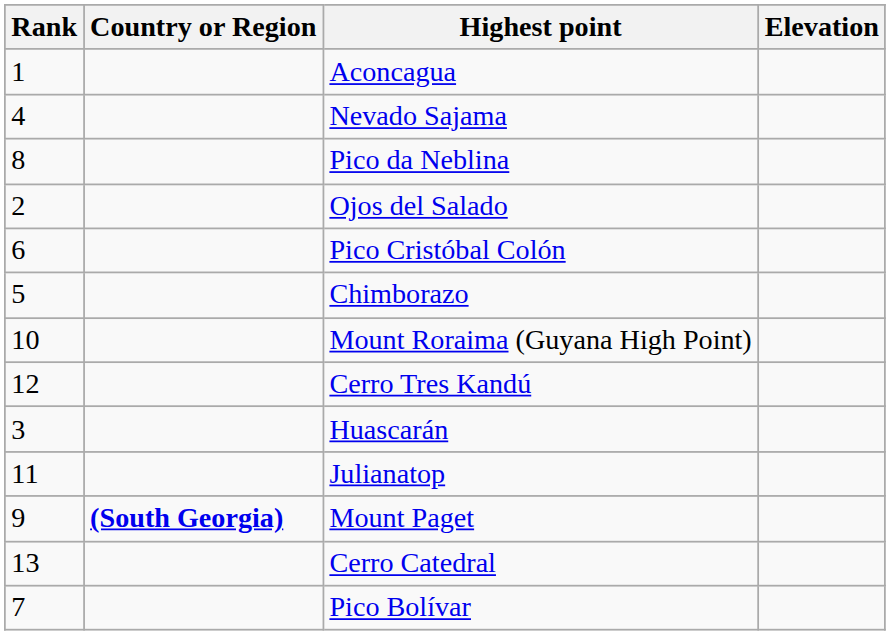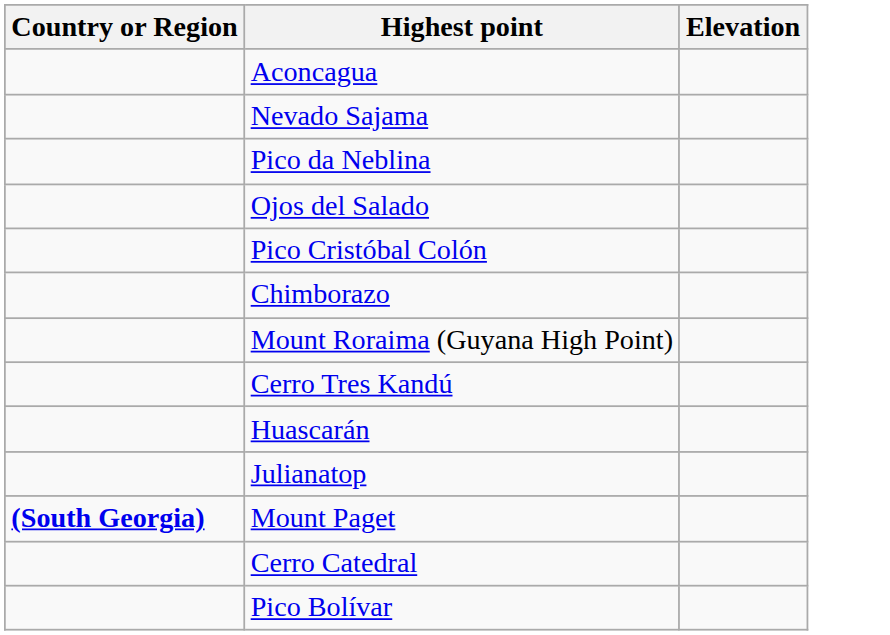 <table class="wikitable sortable">
 <tr>
-<th>Rank</th>
 <th>Country or Region</th>
 <th>Highest point</th>
 <th data-sort-type="number">Elevation</th>
 </tr>
 <tr>
-<td>1</td>
 <td></td>
 <td><a href='#'>Aconcagua</a></td>
 <td></td>
 </tr>
 <tr>
-<td>4</td>
 <td></td>
 <td><a href='#'>Nevado Sajama</a></td>
 <td></td>
 </tr>
 <tr>
-<td>8</td>
 <td></td>
 <td><a href='#'>Pico da Neblina</a></td>
 <td></td>
 </tr>
 <tr>
-<td>2</td>
 <td></td>
 <td><a href='#'>Ojos del Salado</a></td>
 <td></td>
 </tr>
 <tr>
-<td>6</td>
 <td></td>
 <td><a href='#'>Pico Cristóbal Colón</a></td>
 <td></td>
 </tr>
 <tr>
-<td>5</td>
 <td></td>
 <td><a href='#'>Chimborazo</a></td>
 <td></td>
 </tr>
 <tr>
-<td>10</td>
 <td></td>
 <td><a href='#'>Mount Roraima</a> (Guyana High Point)</td>
 <td></td>
 </tr>
 <tr>
-<td>12</td>
 <td></td>
 <td><a href='#'>Cerro Tres Kandú</a></td>
 <td></td>
 </tr>
 <tr>
-<td>3</td>
 <td></td>
 <td><a href='#'>Huascarán</a></td>
 <td></td>
 </tr>
 <tr>
-<td>11</td>
 <td></td>
 <td><a href='#'>Julianatop</a></td>
 <td></td>
 </tr>
 <tr>
-<td>9</td>
 <td><strong> <a href='#'>(South Georgia)</a></strong></td>
 <td><a href='#'>Mount Paget</a></td>
 <td></td>
 </tr>
 <tr>
-<td>13</td>
 <td></td>
 <td><a href='#'>Cerro Catedral</a></td>
 <td></td>
 </tr>
 <tr>
-<td>7</td>
 <td></td>
 <td><a href='#'>Pico Bolívar</a></td>
 <td></td>
 </tr>
 </table>
